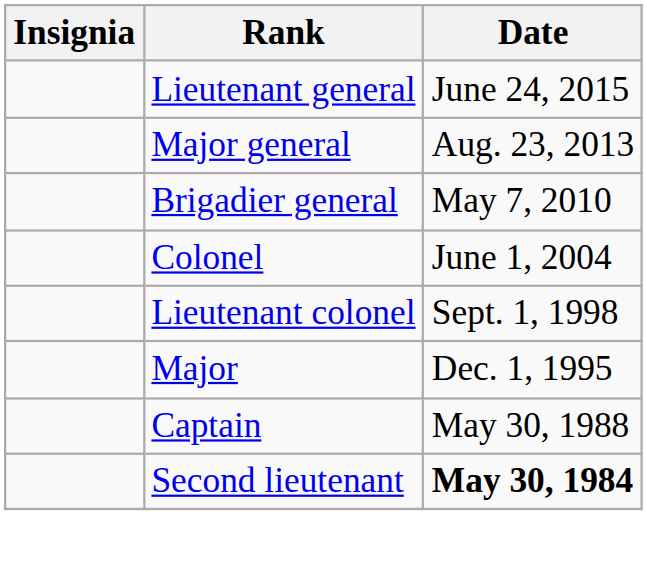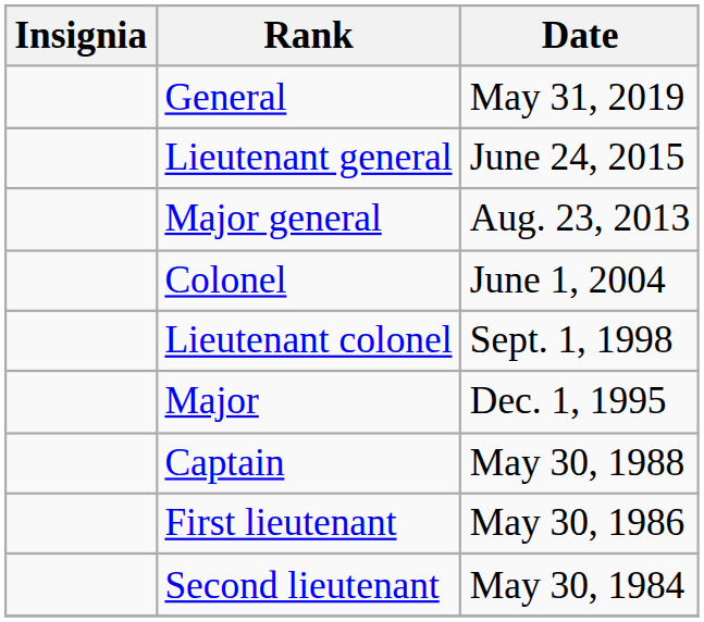 <table class="wikitable">
 <tr>
 <th>Insignia</th>
 <th>Rank</th>
 <th>Date</th>
+</tr>
+<tr>
+<td></td>
+<td><a href='#'>General</a></td>
+<td>May 31, 2019</td>
 </tr>
 <tr>
 <td></td>
 <td><a href='#'>Lieutenant general</a></td>
 <td>June 24, 2015</td>
 </tr>
 <tr>
 <td></td>
 <td><a href='#'>Major general</a></td>
 <td>Aug. 23, 2013</td>
-</tr>
-<tr>
-<td></td>
-<td><a href='#'>Brigadier general</a></td>
-<td>May 7, 2010</td>
 </tr>
 <tr>
 <td></td>
 <td><a href='#'>Colonel</a></td>
 <td>June 1, 2004</td>
 </tr>
 <tr>
 <td></td>
 <td><a href='#'>Lieutenant colonel</a></td>
 <td>Sept. 1, 1998</td>
 </tr>
 <tr>
 <td></td>
 <td><a href='#'>Major</a></td>
 <td>Dec. 1, 1995</td>
 </tr>
 <tr>
 <td></td>
 <td><a href='#'>Captain</a></td>
 <td>May 30, 1988</td>
 </tr>
 <tr>
 <td></td>
+<td><a href='#'>First lieutenant</a></td>
+<td>May 30, 1986</td>
+</tr>
+<tr>
+<td></td>
 <td><a href='#'>Second lieutenant</a></td>
-<td><strong>May 30, 1984</strong></td>
+<td>May 30, 1984</td>
 </tr>
 <tr>
 </tr>
 </table>
